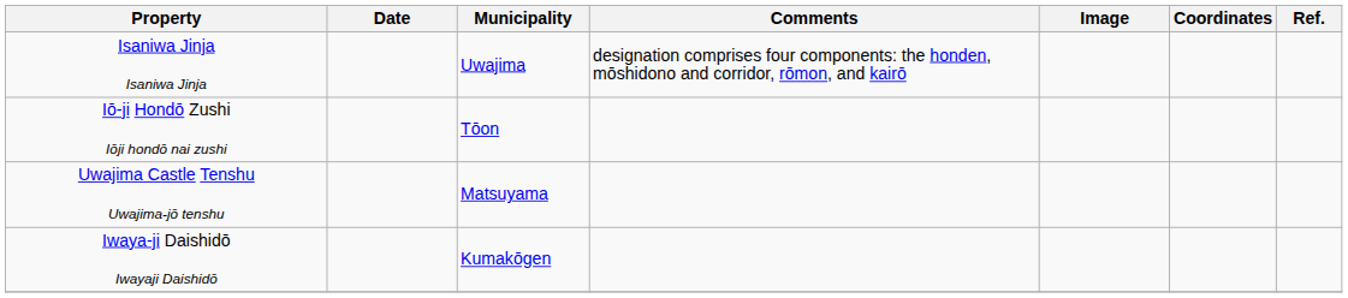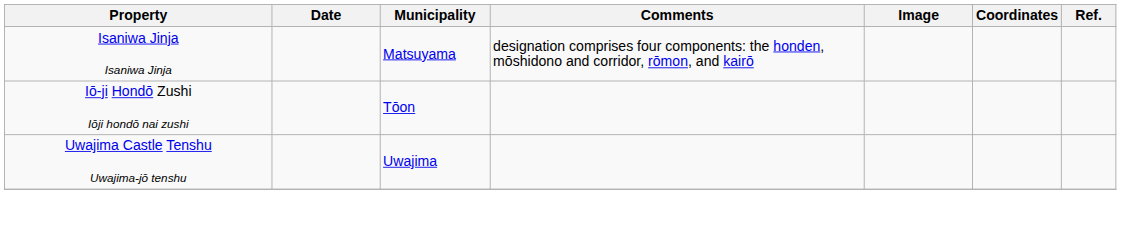 <table class="wikitable sortable"  style="width:100%;">
 <tr>
 <th width="25%" align="left">Property</th>
 <th width="10%" align="left" data-sort-type="number">Date</th>
 <th width="10%" align="left">Municipality</th>
 <th width="35%" align="left" class="unsortable">Comments</th>
 <th width="10%" align="left" class="unsortable">Image</th>
 <th width="5%" align="left" class="unsortable">Coordinates</th>
 <th width="5%" align="left" class="unsortable">Ref.</th>
 </tr>
 <tr>
 <td align="center"><a href='#'>Isaniwa Jinja</a><br><br><small><em>Isaniwa Jinja</em></small></td>
 <td></td>
-<td><a href='#'>Uwajima</a></td>
+<td><a href='#'>Matsuyama</a></td>
 <td>designation comprises four components: the <a href='#'>honden</a>, mōshidono and corridor, <a href='#'>rōmon</a>, and <a href='#'>kairō</a></td>
 <td>  </td>
 <td></td>
 <td>   </td>
 </tr>
 <tr>
 <td align="center"><a href='#'>Iō-ji</a> <a href='#'>Hondō</a> Zushi<br><br><small><em>Iōji hondō nai zushi</em></small></td>
 <td></td>
 <td><a href='#'>Tōon</a></td>
 <td></td>
 <td></td>
 <td></td>
 <td></td>
 </tr>
 <tr>
 <td align="center"><a href='#'>Uwajima Castle</a> <a href='#'>Tenshu</a><br><br><small><em>Uwajima-jō tenshu</em></small></td>
 <td></td>
-<td><a href='#'>Matsuyama</a></td>
-<td></td>
-<td></td>
-<td></td>
-<td></td>
-</tr>
-<tr>
-<td align="center"><a href='#'>Iwaya-ji</a> Daishidō<br><br><small><em>Iwayaji Daishidō</em></small></td>
-<td></td>
-<td><a href='#'>Kumakōgen</a></td>
+<td><a href='#'>Uwajima</a></td>
 <td></td>
 <td></td>
 <td></td>
 <td></td>
 </tr>
 <tr>
 </tr>
 </table>
